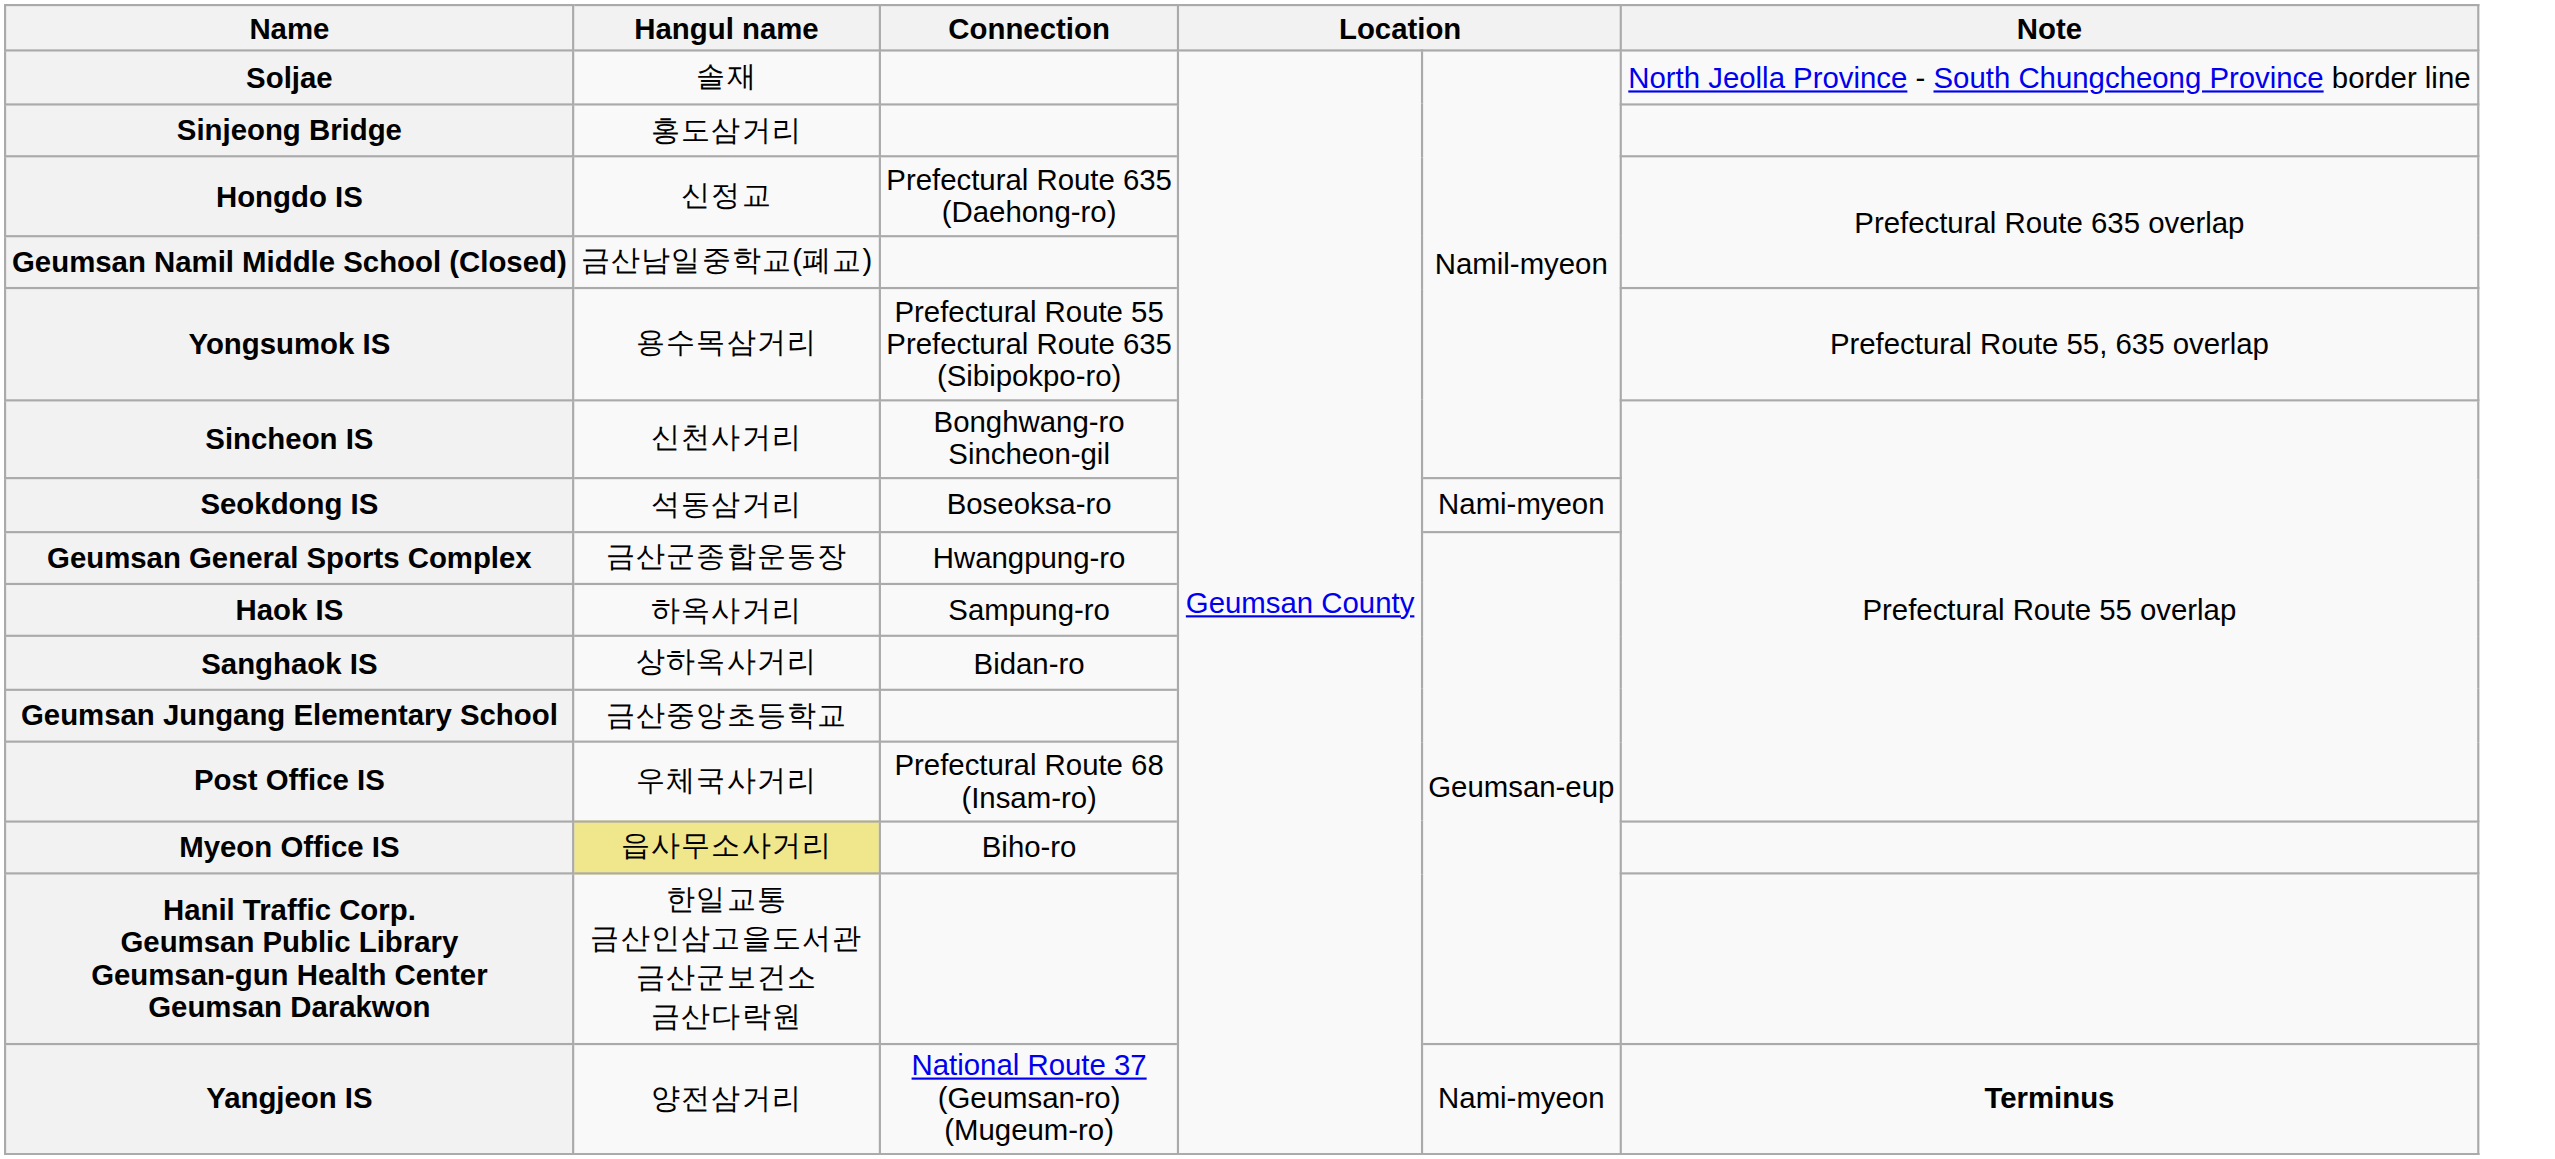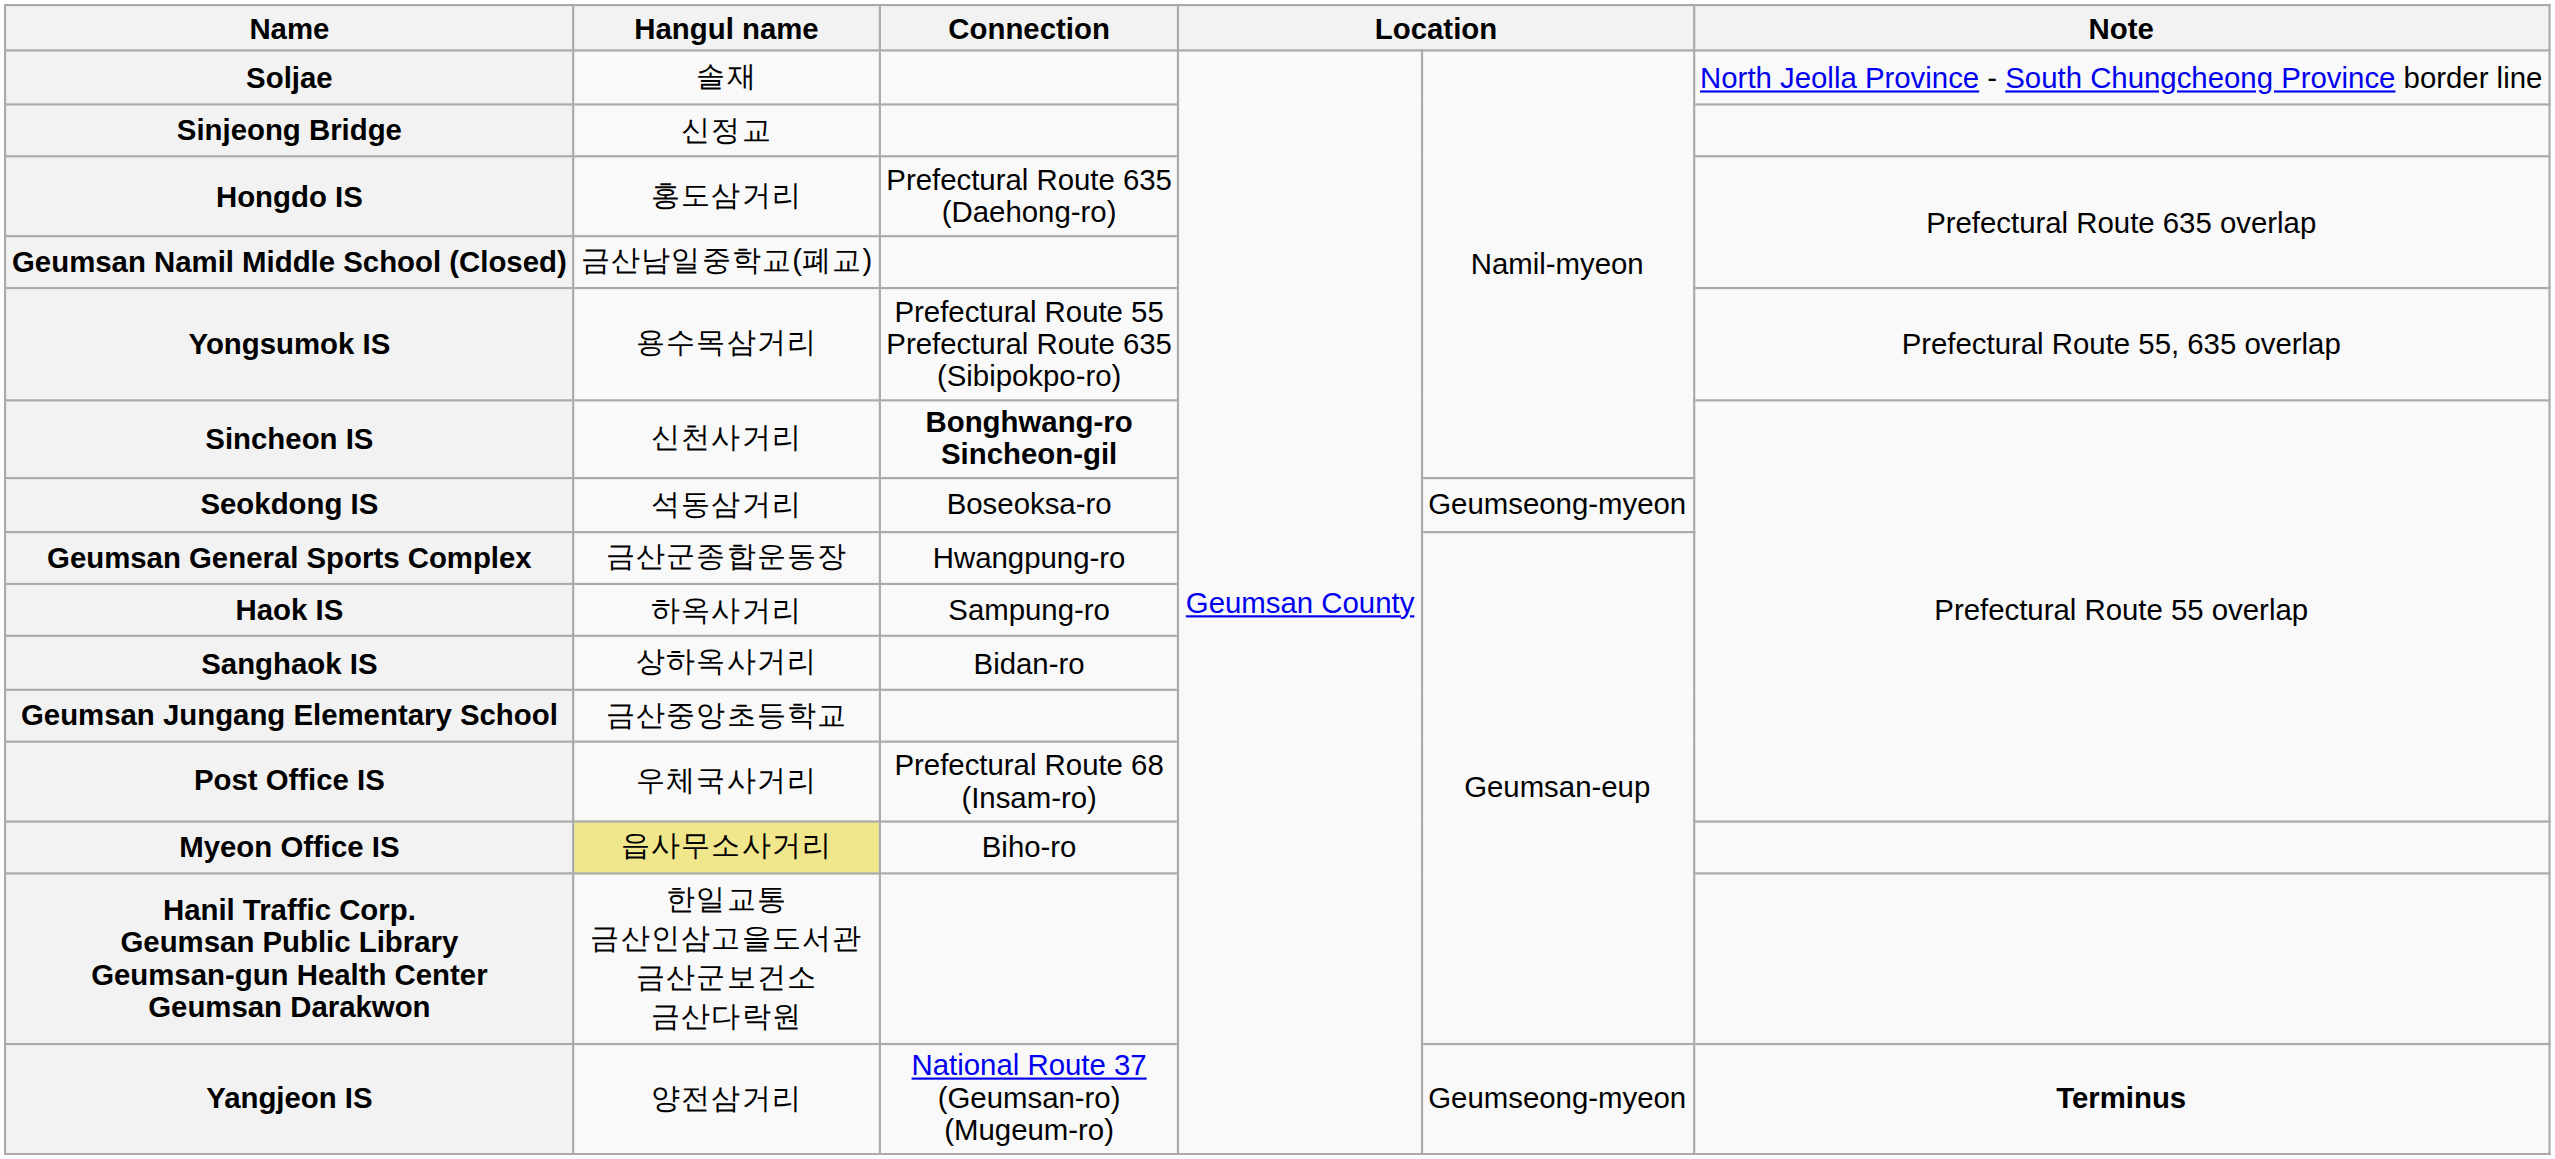 <table class="wikitable" style="font-size: 85%; text-align: center;">
 <tr>
 <th>Name </th>
 <th>Hangul name</th>
 <th>Connection</th>
 <th colspan="2">Location</th>
 <th>Note</th>
 </tr>
 <tr>
 <th>Soljae</th>
 <td>솔재</td>
 <td></td>
 <td rowspan=15><a href='#'>Geumsan County</a></td>
 <td rowspan=6>Namil-myeon</td>
 <td><a href='#'>North Jeolla Province</a> - <a href='#'>South Chungcheong Province</a> border line</td>
 </tr>
 <tr>
 <th>Sinjeong Bridge</th>
-<td>홍도삼거리</td>
+<td>신정교</td>
 <td></td>
 <td></td>
 </tr>
 <tr>
 <th>Hongdo IS</th>
-<td>신정교</td>
+<td>홍도삼거리</td>
 <td>Prefectural Route 635<br>(Daehong-ro)</td>
 <td rowspan=2>Prefectural Route 635 overlap</td>
 </tr>
 <tr>
 <th>Geumsan Namil Middle School (Closed)</th>
 <td>금산남일중학교(폐교)</td>
 <td></td>
 </tr>
 <tr>
 <th>Yongsumok IS</th>
 <td>용수목삼거리</td>
 <td>Prefectural Route 55<br>Prefectural Route 635<br>(Sibipokpo-ro)</td>
 <td>Prefectural Route 55, 635 overlap</td>
 </tr>
 <tr>
 <th>Sincheon IS</th>
 <td>신천사거리</td>
-<td>Bonghwang-ro<br>Sincheon-gil</td>
+<td><strong>Bonghwang-ro<br>Sincheon-gil</strong></td>
 <td rowspan=7>Prefectural Route 55 overlap</td>
 </tr>
 <tr>
 <th>Seokdong IS</th>
 <td>석동삼거리</td>
 <td>Boseoksa-ro</td>
-<td>Nami-myeon</td>
+<td>Geumseong-myeon</td>
 </tr>
 <tr>
 <th>Geumsan General Sports Complex</th>
 <td>금산군종합운동장</td>
 <td>Hwangpung-ro</td>
 <td rowspan=7>Geumsan-eup</td>
 </tr>
 <tr>
 <th>Haok IS</th>
 <td>하옥사거리</td>
 <td>Sampung-ro</td>
 </tr>
 <tr>
 <th>Sanghaok IS</th>
 <td>상하옥사거리</td>
 <td>Bidan-ro</td>
 </tr>
 <tr>
 <th>Geumsan Jungang Elementary School</th>
 <td>금산중앙초등학교</td>
 <td></td>
 </tr>
 <tr>
 <th>Post Office IS</th>
 <td>우체국사거리</td>
 <td>Prefectural Route 68<br>(Insam-ro)</td>
 </tr>
 <tr>
 <th>Myeon Office IS</th>
 <td style="background: khaki;">읍사무소사거리</td>
 <td>Biho-ro</td>
 <td></td>
 </tr>
 <tr>
 <th>Hanil Traffic Corp.<br>Geumsan Public Library<br>Geumsan-gun Health Center<br>Geumsan Darakwon</th>
 <td>한일교통<br>금산인삼고을도서관<br>금산군보건소<br>금산다락원</td>
 <td></td>
 <td></td>
 </tr>
 <tr>
 <th>Yangjeon IS</th>
 <td>양전삼거리</td>
 <td><a href='#'>National Route 37</a><br>(Geumsan-ro)<br>(Mugeum-ro)</td>
-<td>Nami-myeon</td>
+<td>Geumseong-myeon</td>
 <td><strong>Terminus</strong></td>
 </tr>
 <tr>
 </tr>
 </table>
